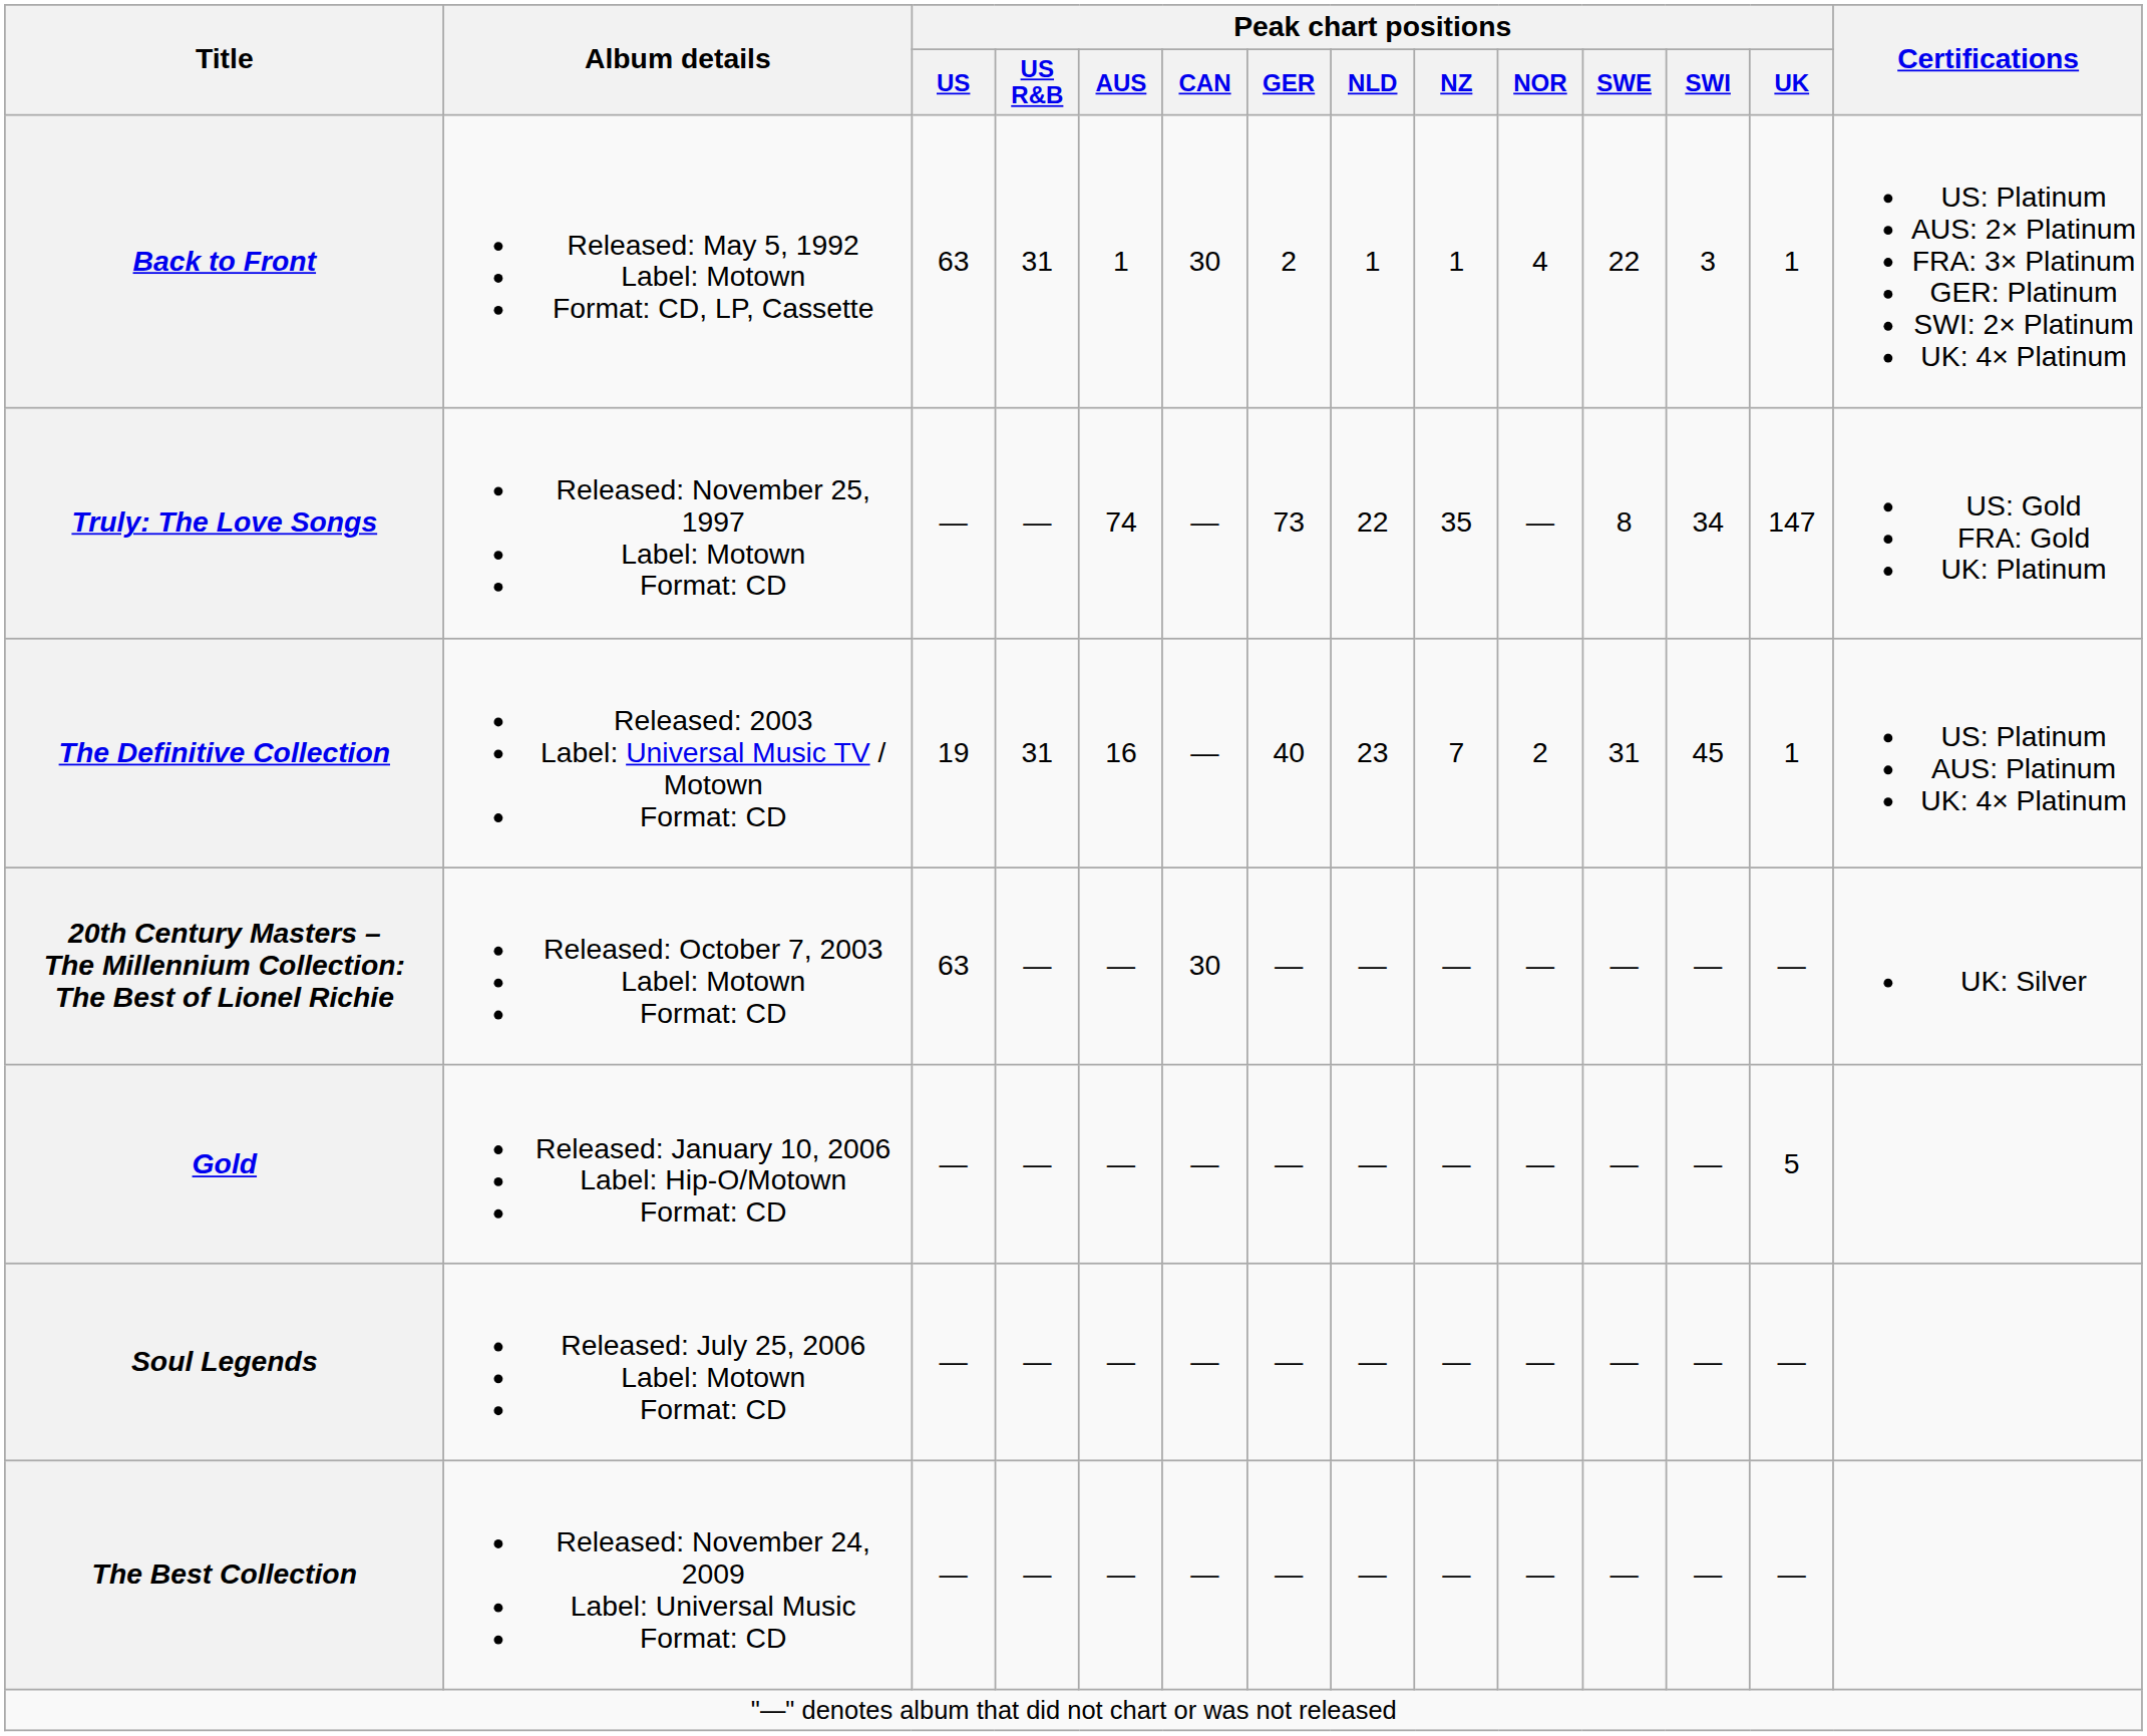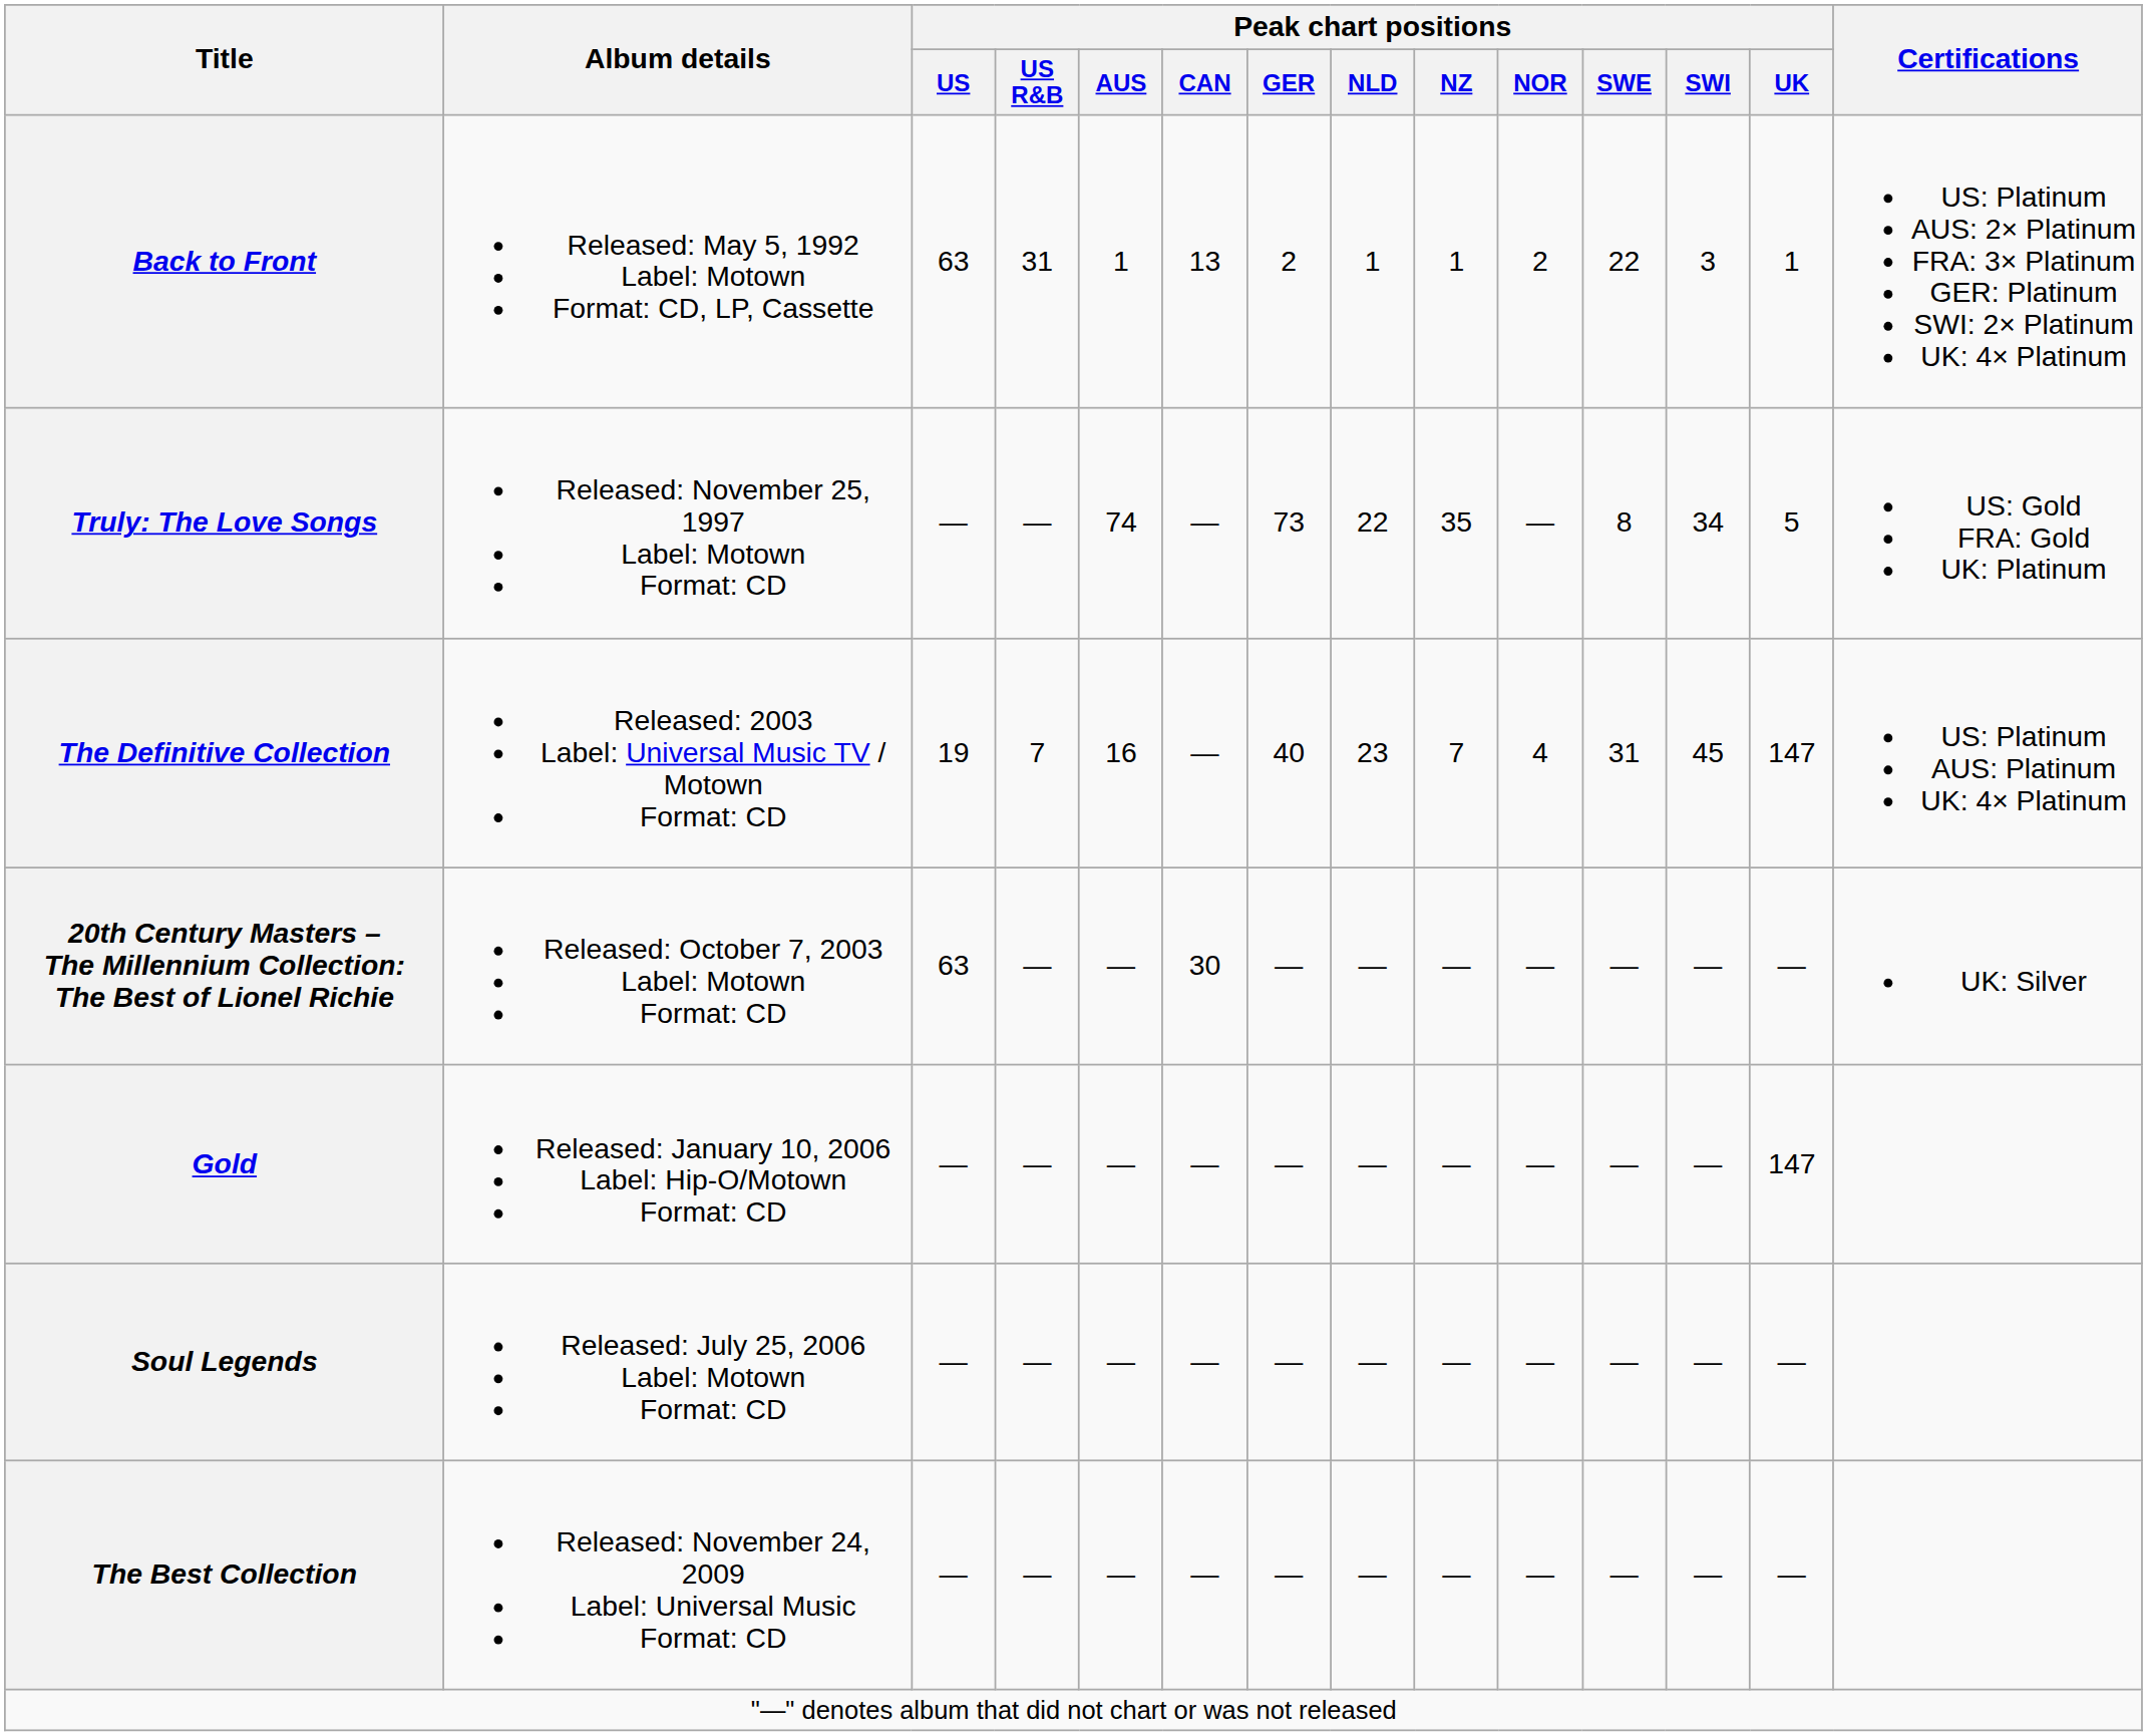 <table class="wikitable plainrowheaders" style="text-align:center;" border="1">
 <tr>
 <th scope="col" rowspan="2" style="width:15em;">Title</th>
 <th scope="col" rowspan="2" style="width:16em;">Album details</th>
 <th scope="col" colspan="11">Peak chart positions</th>
 <th scope="col" rowspan="2"><a href='#'>Certifications</a></th>
 </tr>
 <tr>
 <th scope="col" style="width:3em;font-size:85%;"><a href='#'>US</a><br></th>
 <th scope="col" style="width:3em;font-size:85%;"><a href='#'>US R&B</a><br></th>
 <th scope="col" style="width:3em;font-size:85%;"><a href='#'>AUS</a><br></th>
 <th scope="col" style="width:3em;font-size:85%;"><a href='#'>CAN</a><br></th>
 <th scope="col" style="width:3em;font-size:85%;"><a href='#'>GER</a><br></th>
 <th scope="col" style="width:3em;font-size:85%;"><a href='#'>NLD</a><br></th>
 <th scope="col" style="width:3em;font-size:85%;"><a href='#'>NZ</a><br></th>
 <th scope="col" style="width:3em;font-size:85%;"><a href='#'>NOR</a><br></th>
 <th scope="col" style="width:3em;font-size:85%;"><a href='#'>SWE</a><br></th>
 <th scope="col" style="width:3em;font-size:85%;"><a href='#'>SWI</a><br></th>
 <th scope="col" style="width:3em;font-size:85%;"><a href='#'>UK</a><br></th>
 </tr>
 <tr>
 <th scope="row"><em><a href='#'>Back to Front</a></em></th>
 <td><br><ul><li>Released: May 5, 1992</li><li>Label: Motown</li><li>Format: CD, LP, Cassette</li></ul></td>
 <td>63</td>
 <td>31</td>
 <td>1</td>
-<td>30</td>
+<td>13</td>
 <td>2</td>
 <td>1</td>
 <td>1</td>
-<td>4</td>
+<td>2</td>
 <td>22</td>
 <td>3</td>
 <td>1</td>
 <td><br><ul><li>US: Platinum</li><li>AUS: 2× Platinum</li><li>FRA: 3× Platinum</li><li>GER: Platinum</li><li>SWI: 2× Platinum</li><li>UK: 4× Platinum</li></ul></td>
 </tr>
 <tr>
 <th scope="row"><em><a href='#'>Truly: The Love Songs</a></em></th>
 <td><br><ul><li>Released: November 25, 1997</li><li>Label: Motown</li><li>Format: CD</li></ul></td>
 <td>—</td>
 <td>—</td>
 <td>74</td>
 <td>—</td>
 <td>73</td>
 <td>22</td>
 <td>35</td>
 <td>—</td>
 <td>8</td>
 <td>34</td>
-<td>147</td>
+<td>5</td>
 <td><br><ul><li>US: Gold</li><li>FRA: Gold</li><li>UK: Platinum</li></ul></td>
 </tr>
 <tr>
 <th scope="row"><em><a href='#'>The Definitive Collection</a></em></th>
 <td><br><ul><li>Released: 2003</li><li>Label: <a href='#'>Universal Music TV</a> / Motown</li><li>Format: CD</li></ul></td>
 <td>19</td>
-<td>31</td>
+<td>7</td>
 <td>16</td>
 <td>—</td>
 <td>40</td>
 <td>23</td>
 <td>7</td>
-<td>2</td>
+<td>4</td>
 <td>31</td>
 <td>45</td>
-<td>1</td>
+<td>147</td>
 <td><br><ul><li>US: Platinum</li><li>AUS: Platinum</li><li>UK: 4× Platinum</li></ul></td>
 </tr>
 <tr>
 <th scope="row"><em>20th Century Masters – <br>The Millennium Collection: <br>The Best of Lionel Richie</em></th>
 <td><br><ul><li>Released: October 7, 2003</li><li>Label: Motown</li><li>Format: CD</li></ul></td>
 <td>63</td>
 <td>—</td>
 <td>—</td>
 <td>30</td>
 <td>—</td>
 <td>—</td>
 <td>—</td>
 <td>—</td>
 <td>—</td>
 <td>—</td>
 <td>—</td>
 <td><br><ul><li>UK: Silver</li></ul></td>
 </tr>
 <tr>
 <th scope="row"><em><a href='#'>Gold</a></em></th>
 <td><br><ul><li>Released: January 10, 2006</li><li>Label: Hip-O/Motown</li><li>Format: CD</li></ul></td>
 <td>—</td>
 <td>—</td>
 <td>—</td>
 <td>—</td>
 <td>—</td>
 <td>—</td>
 <td>—</td>
 <td>—</td>
 <td>—</td>
 <td>—</td>
-<td>5</td>
+<td>147</td>
 <td></td>
 </tr>
 <tr>
 <th scope="row"><em>Soul Legends</em></th>
 <td><br><ul><li>Released: July 25, 2006</li><li>Label: Motown</li><li>Format: CD</li></ul></td>
 <td>—</td>
 <td>—</td>
 <td>—</td>
 <td>—</td>
 <td>—</td>
 <td>—</td>
 <td>—</td>
 <td>—</td>
 <td>—</td>
 <td>—</td>
 <td>—</td>
 <td></td>
 </tr>
 <tr>
 <th scope="row"><em>The Best Collection</em></th>
 <td><br><ul><li>Released: November 24, 2009</li><li>Label: Universal Music</li><li>Format: CD</li></ul></td>
 <td>—</td>
 <td>—</td>
 <td>—</td>
 <td>—</td>
 <td>—</td>
 <td>—</td>
 <td>—</td>
 <td>—</td>
 <td>—</td>
 <td>—</td>
 <td>—</td>
 <td></td>
 </tr>
 <tr>
 <td colspan="15" style="font-size:90%">"—" denotes album that did not chart or was not released</td>
 </tr>
 </table>
